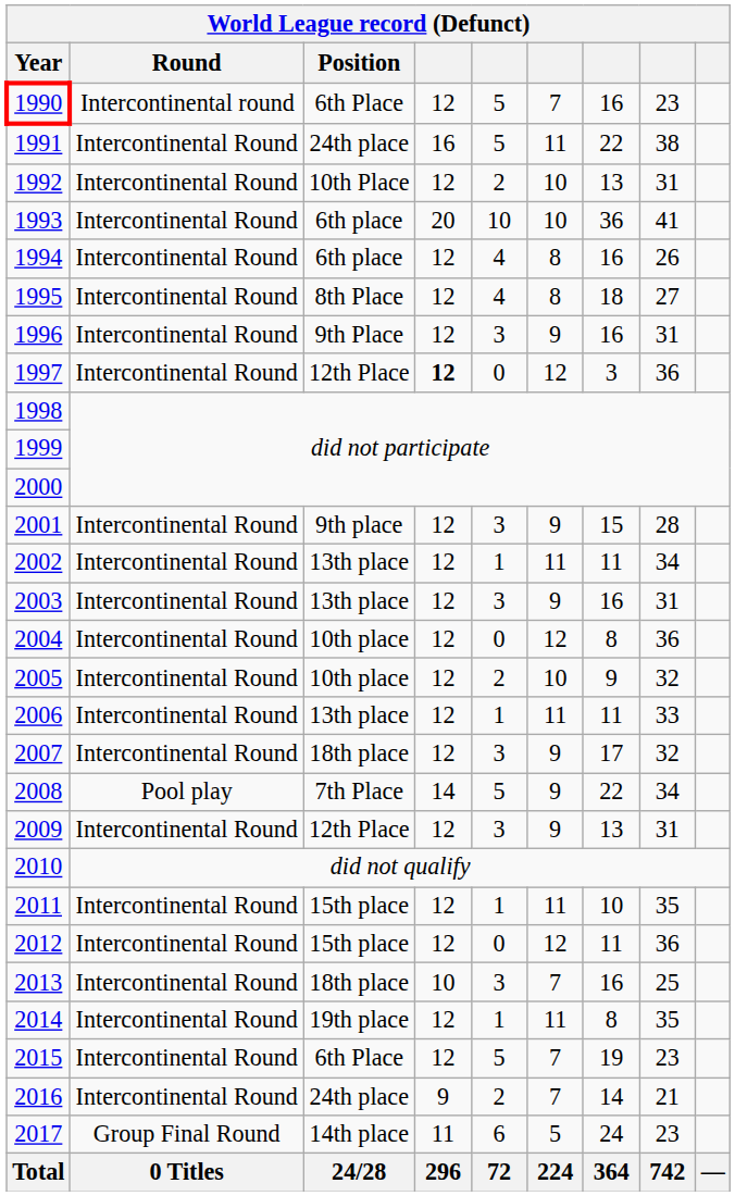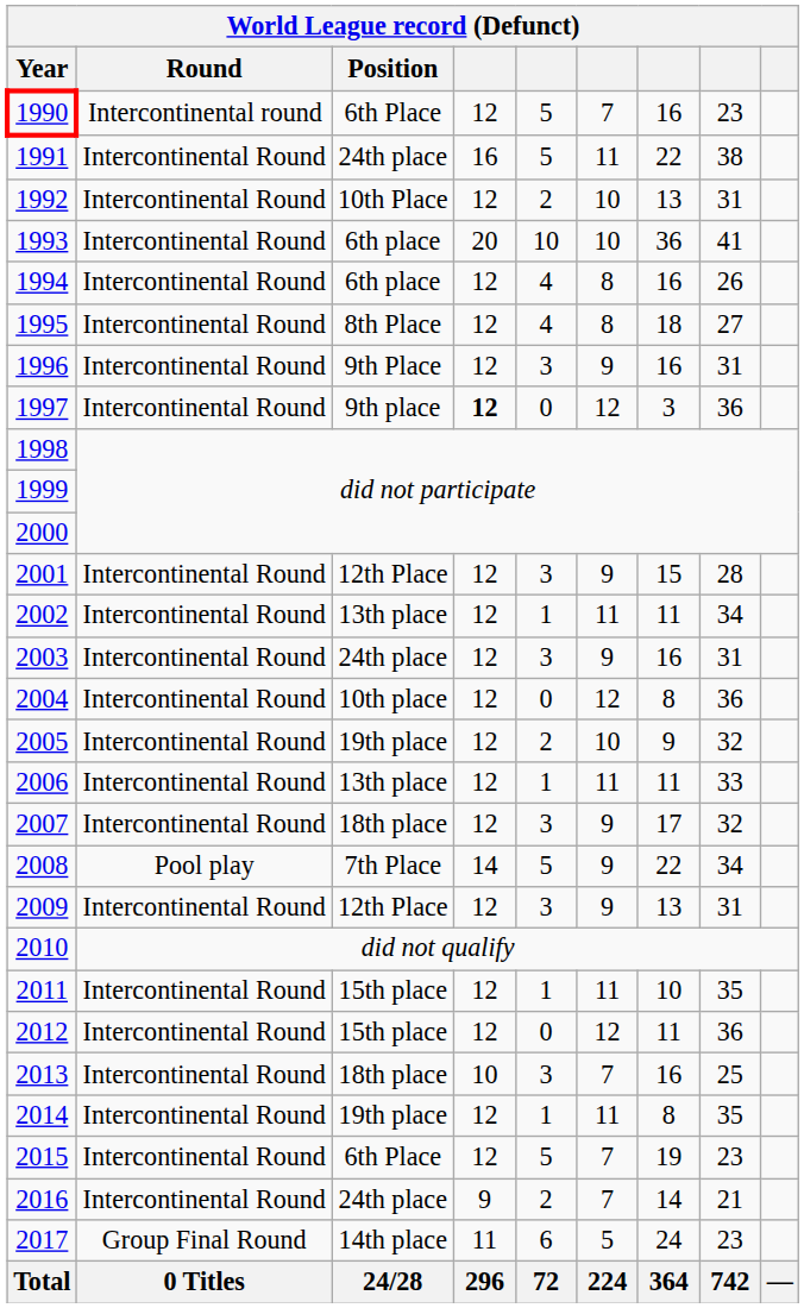 <table class="wikitable collapsible collapsed" style="text-align: center;">
 <tr>
 <th colspan=9><a href='#'>World League record</a> (Defunct)</th>
 </tr>
 <tr>
 <th>Year</th>
 <th>Round</th>
 <th>Position</th>
 <th width=30></th>
 <th width=30></th>
 <th width=30></th>
 <th width=30></th>
 <th width=30></th>
 <th></th>
 </tr>
 <tr>
 <td style="border: 3px solid red"> <a href='#'>1990</a></td>
 <td>Intercontinental round</td>
 <td>6th Place</td>
 <td>12</td>
 <td>5</td>
 <td>7</td>
 <td>16</td>
 <td>23</td>
 <td></td>
 </tr>
 <tr>
 <td> <a href='#'>1991</a></td>
 <td>Intercontinental Round</td>
 <td>24th place</td>
 <td>16</td>
 <td>5</td>
 <td>11</td>
 <td>22</td>
 <td>38</td>
 <td></td>
 </tr>
 <tr>
 <td> <a href='#'>1992</a></td>
 <td>Intercontinental Round</td>
 <td>10th Place</td>
 <td>12</td>
 <td>2</td>
 <td>10</td>
 <td>13</td>
 <td>31</td>
 <td></td>
 </tr>
 <tr>
 <td> <a href='#'>1993</a></td>
 <td>Intercontinental Round</td>
 <td>6th place</td>
 <td>20</td>
 <td>10</td>
 <td>10</td>
 <td>36</td>
 <td>41</td>
 <td></td>
 </tr>
 <tr>
 <td> <a href='#'>1994</a></td>
 <td>Intercontinental Round</td>
 <td>6th place</td>
 <td>12</td>
 <td>4</td>
 <td>8</td>
 <td>16</td>
 <td>26</td>
 <td></td>
 </tr>
 <tr>
 <td> <a href='#'>1995</a></td>
 <td>Intercontinental Round</td>
 <td>8th Place</td>
 <td>12</td>
 <td>4</td>
 <td>8</td>
 <td>18</td>
 <td>27</td>
 <td></td>
 </tr>
 <tr>
 <td> <a href='#'>1996</a></td>
 <td>Intercontinental Round</td>
 <td>9th Place</td>
 <td>12</td>
 <td>3</td>
 <td>9</td>
 <td>16</td>
 <td>31</td>
 <td></td>
 </tr>
 <tr>
 <td> <a href='#'>1997</a></td>
 <td>Intercontinental Round</td>
-<td>12th Place</td>
+<td>9th place</td>
 <td><strong>12</strong></td>
 <td>0</td>
 <td>12</td>
 <td>3</td>
 <td>36</td>
 <td></td>
 </tr>
 <tr>
 <td> <a href='#'>1998</a></td>
 <td rowspan=3 colspan=8><em>did not participate</em></td>
 </tr>
 <tr>
 <td> <a href='#'>1999</a></td>
 </tr>
 <tr>
 <td> <a href='#'>2000</a></td>
 </tr>
 <tr>
 <td> <a href='#'>2001</a></td>
 <td>Intercontinental Round</td>
-<td>9th place</td>
+<td>12th Place</td>
 <td>12</td>
 <td>3</td>
 <td>9</td>
 <td>15</td>
 <td>28</td>
 <td></td>
 </tr>
 <tr>
 <td> <a href='#'>2002</a></td>
 <td>Intercontinental Round</td>
 <td>13th place</td>
 <td>12</td>
 <td>1</td>
 <td>11</td>
 <td>11</td>
 <td>34</td>
 <td></td>
 </tr>
 <tr>
 <td> <a href='#'>2003</a></td>
 <td>Intercontinental Round</td>
-<td>13th place</td>
+<td>24th place</td>
 <td>12</td>
 <td>3</td>
 <td>9</td>
 <td>16</td>
 <td>31</td>
 <td></td>
 </tr>
 <tr>
 <td> <a href='#'>2004</a></td>
 <td>Intercontinental Round</td>
 <td>10th place</td>
 <td>12</td>
 <td>0</td>
 <td>12</td>
 <td>8</td>
 <td>36</td>
 <td></td>
 </tr>
 <tr>
 <td> <a href='#'>2005</a></td>
 <td>Intercontinental Round</td>
-<td>10th place</td>
+<td>19th place</td>
 <td>12</td>
 <td>2</td>
 <td>10</td>
 <td>9</td>
 <td>32</td>
 <td></td>
 </tr>
 <tr>
 <td> <a href='#'>2006</a></td>
 <td>Intercontinental Round</td>
 <td>13th place</td>
 <td>12</td>
 <td>1</td>
 <td>11</td>
 <td>11</td>
 <td>33</td>
 <td></td>
 </tr>
 <tr>
 <td> <a href='#'>2007</a></td>
 <td>Intercontinental Round</td>
 <td>18th place</td>
 <td>12</td>
 <td>3</td>
 <td>9</td>
 <td>17</td>
 <td>32</td>
 <td></td>
 </tr>
 <tr>
 <td> <a href='#'>2008</a></td>
 <td>Pool play</td>
 <td>7th Place</td>
 <td>14</td>
 <td>5</td>
 <td>9</td>
 <td>22</td>
 <td>34</td>
 <td></td>
 </tr>
 <tr>
 <td> <a href='#'>2009</a></td>
 <td>Intercontinental Round</td>
 <td>12th Place</td>
 <td>12</td>
 <td>3</td>
 <td>9</td>
 <td>13</td>
 <td>31</td>
 <td></td>
 </tr>
 <tr>
 <td> <a href='#'>2010</a></td>
 <td colspan=8><em>did not qualify</em></td>
 </tr>
 <tr>
 <td> <a href='#'>2011</a></td>
 <td>Intercontinental Round</td>
 <td>15th place</td>
 <td>12</td>
 <td>1</td>
 <td>11</td>
 <td>10</td>
 <td>35</td>
 <td></td>
 </tr>
 <tr>
 <td> <a href='#'>2012</a></td>
 <td>Intercontinental Round</td>
 <td>15th place</td>
 <td>12</td>
 <td>0</td>
 <td>12</td>
 <td>11</td>
 <td>36</td>
 <td></td>
 </tr>
 <tr>
 <td> <a href='#'>2013</a></td>
 <td>Intercontinental Round</td>
 <td>18th place</td>
 <td>10</td>
 <td>3</td>
 <td>7</td>
 <td>16</td>
 <td>25</td>
 <td></td>
 </tr>
 <tr>
 <td> <a href='#'>2014</a></td>
 <td>Intercontinental Round</td>
 <td>19th place</td>
 <td>12</td>
 <td>1</td>
 <td>11</td>
 <td>8</td>
 <td>35</td>
 <td></td>
 </tr>
 <tr>
 <td> <a href='#'>2015</a></td>
 <td>Intercontinental Round</td>
 <td>6th Place</td>
 <td>12</td>
 <td>5</td>
 <td>7</td>
 <td>19</td>
 <td>23</td>
 <td></td>
 </tr>
 <tr>
 <td> <a href='#'>2016</a></td>
 <td>Intercontinental Round</td>
 <td>24th place</td>
 <td>9</td>
 <td>2</td>
 <td>7</td>
 <td>14</td>
 <td>21</td>
 <td></td>
 </tr>
 <tr>
 <td> <a href='#'>2017</a></td>
 <td>Group Final Round</td>
 <td>14th place</td>
 <td>11</td>
 <td>6</td>
 <td>5</td>
 <td>24</td>
 <td>23</td>
 <td></td>
 </tr>
 <tr>
 <th>Total</th>
 <th>0 Titles</th>
 <th>24/28</th>
 <th>296</th>
 <th>72</th>
 <th>224</th>
 <th>364</th>
 <th>742</th>
 <th>—</th>
 </tr>
 </table>
